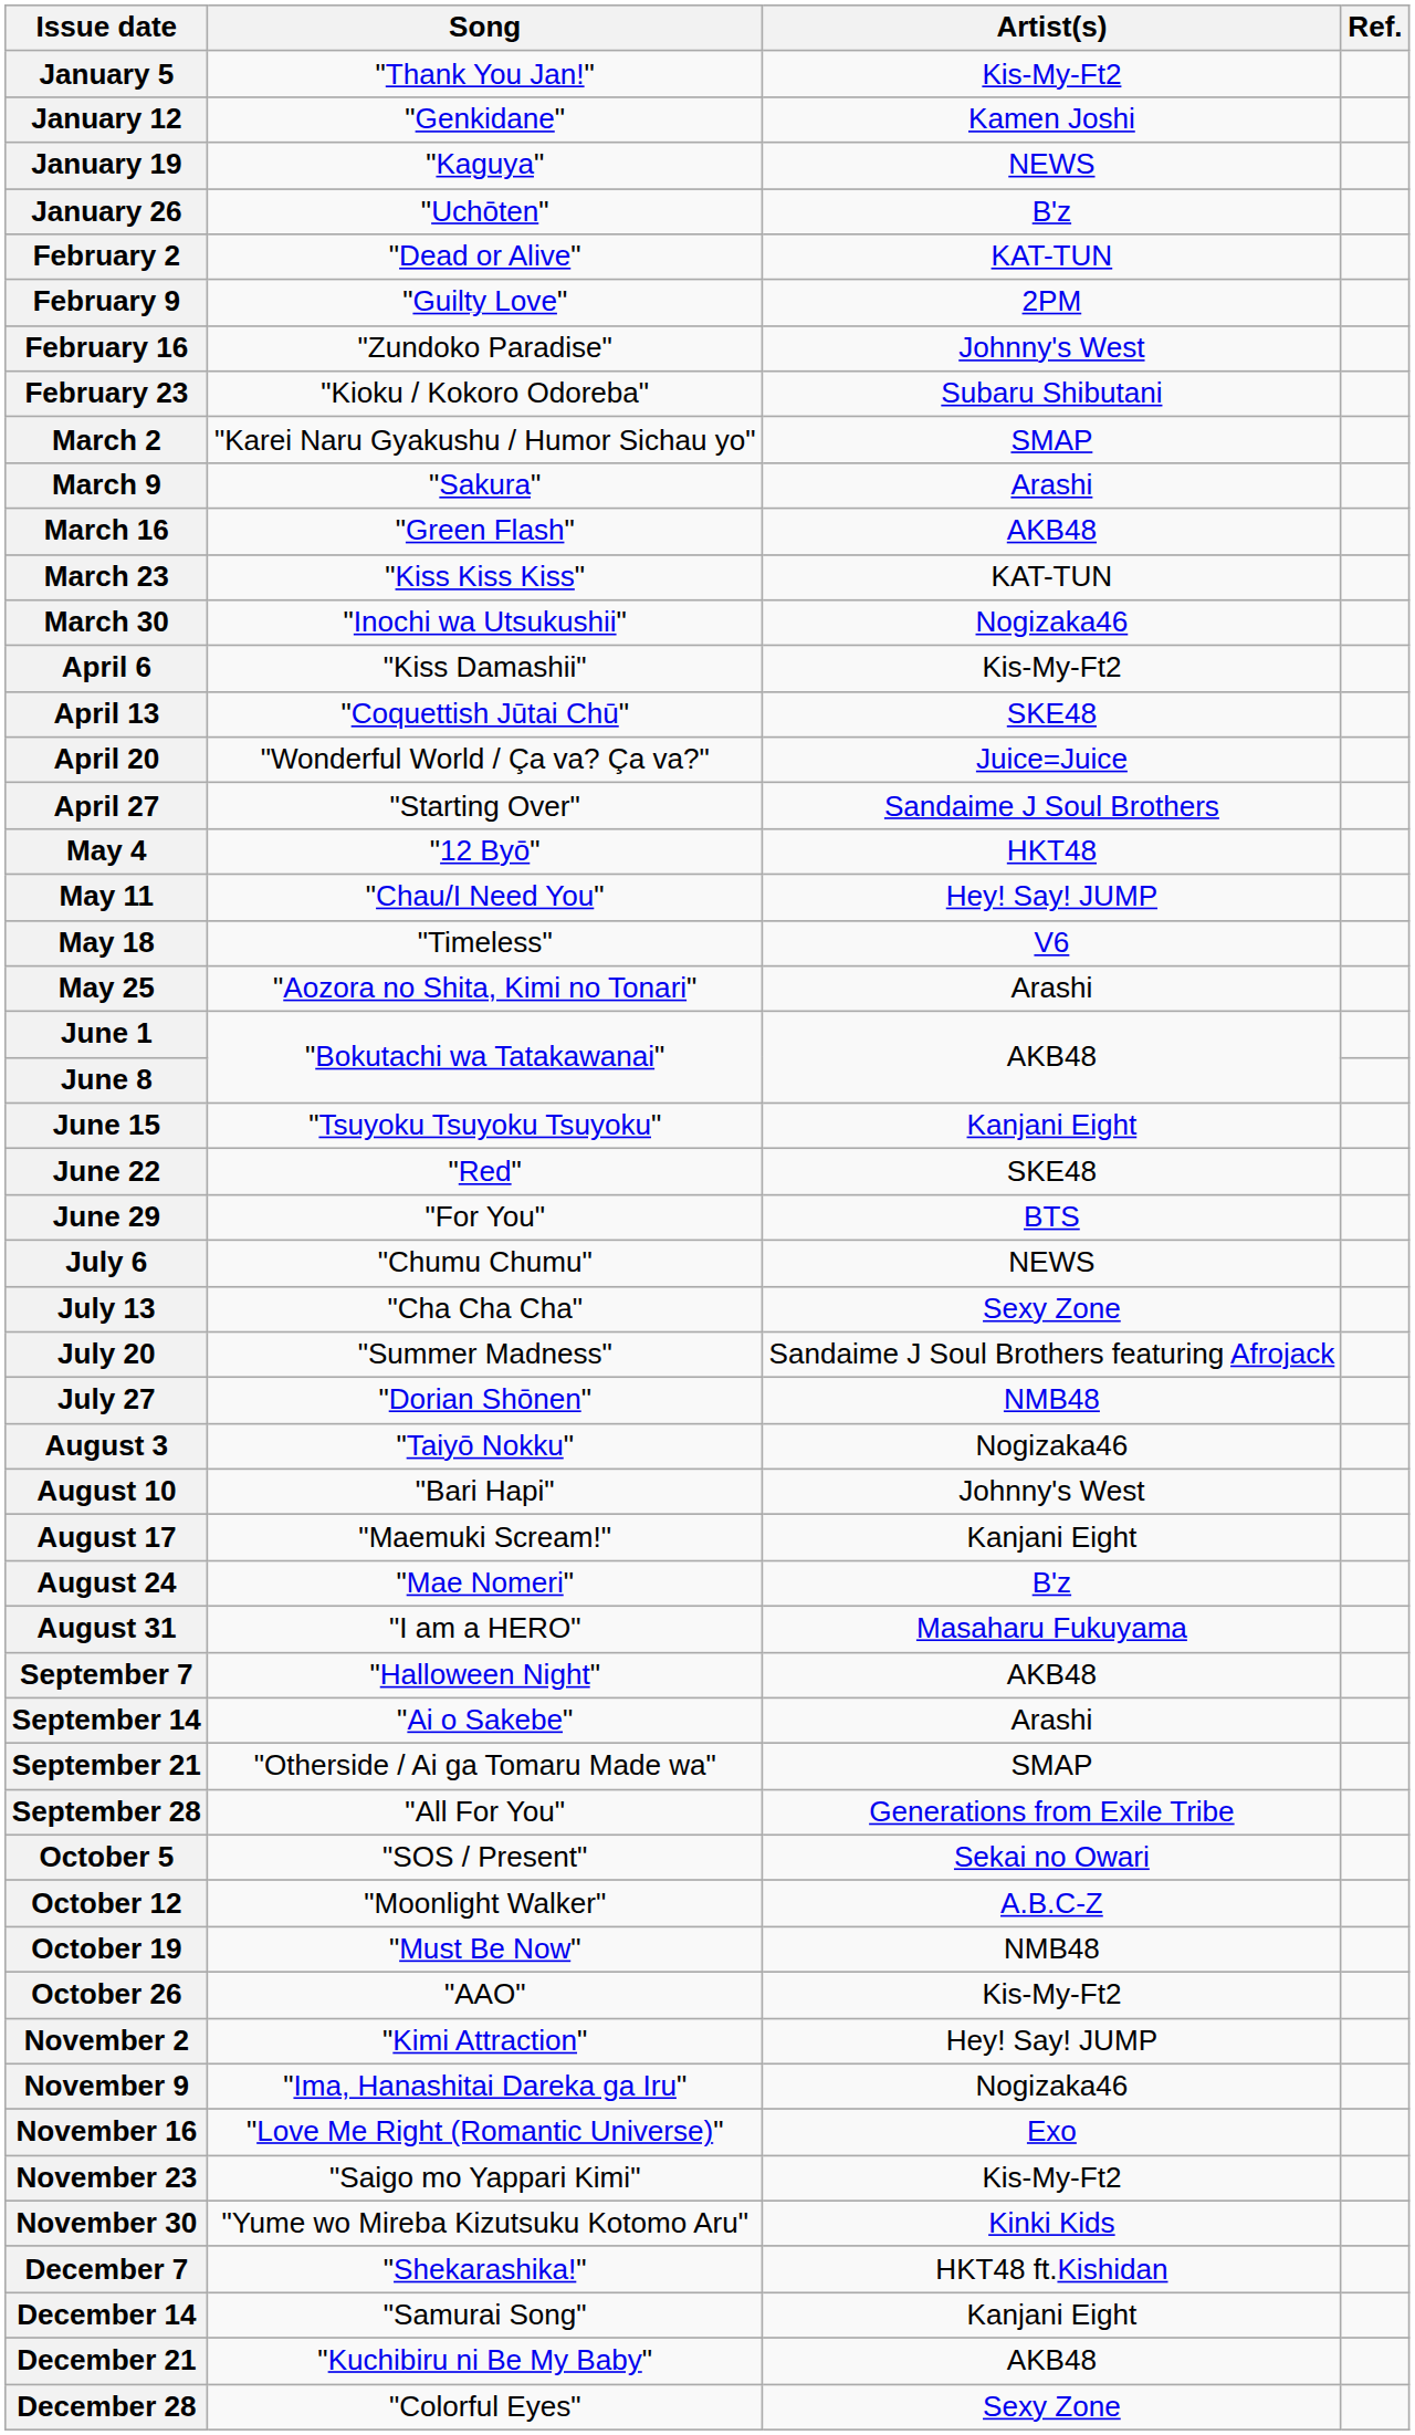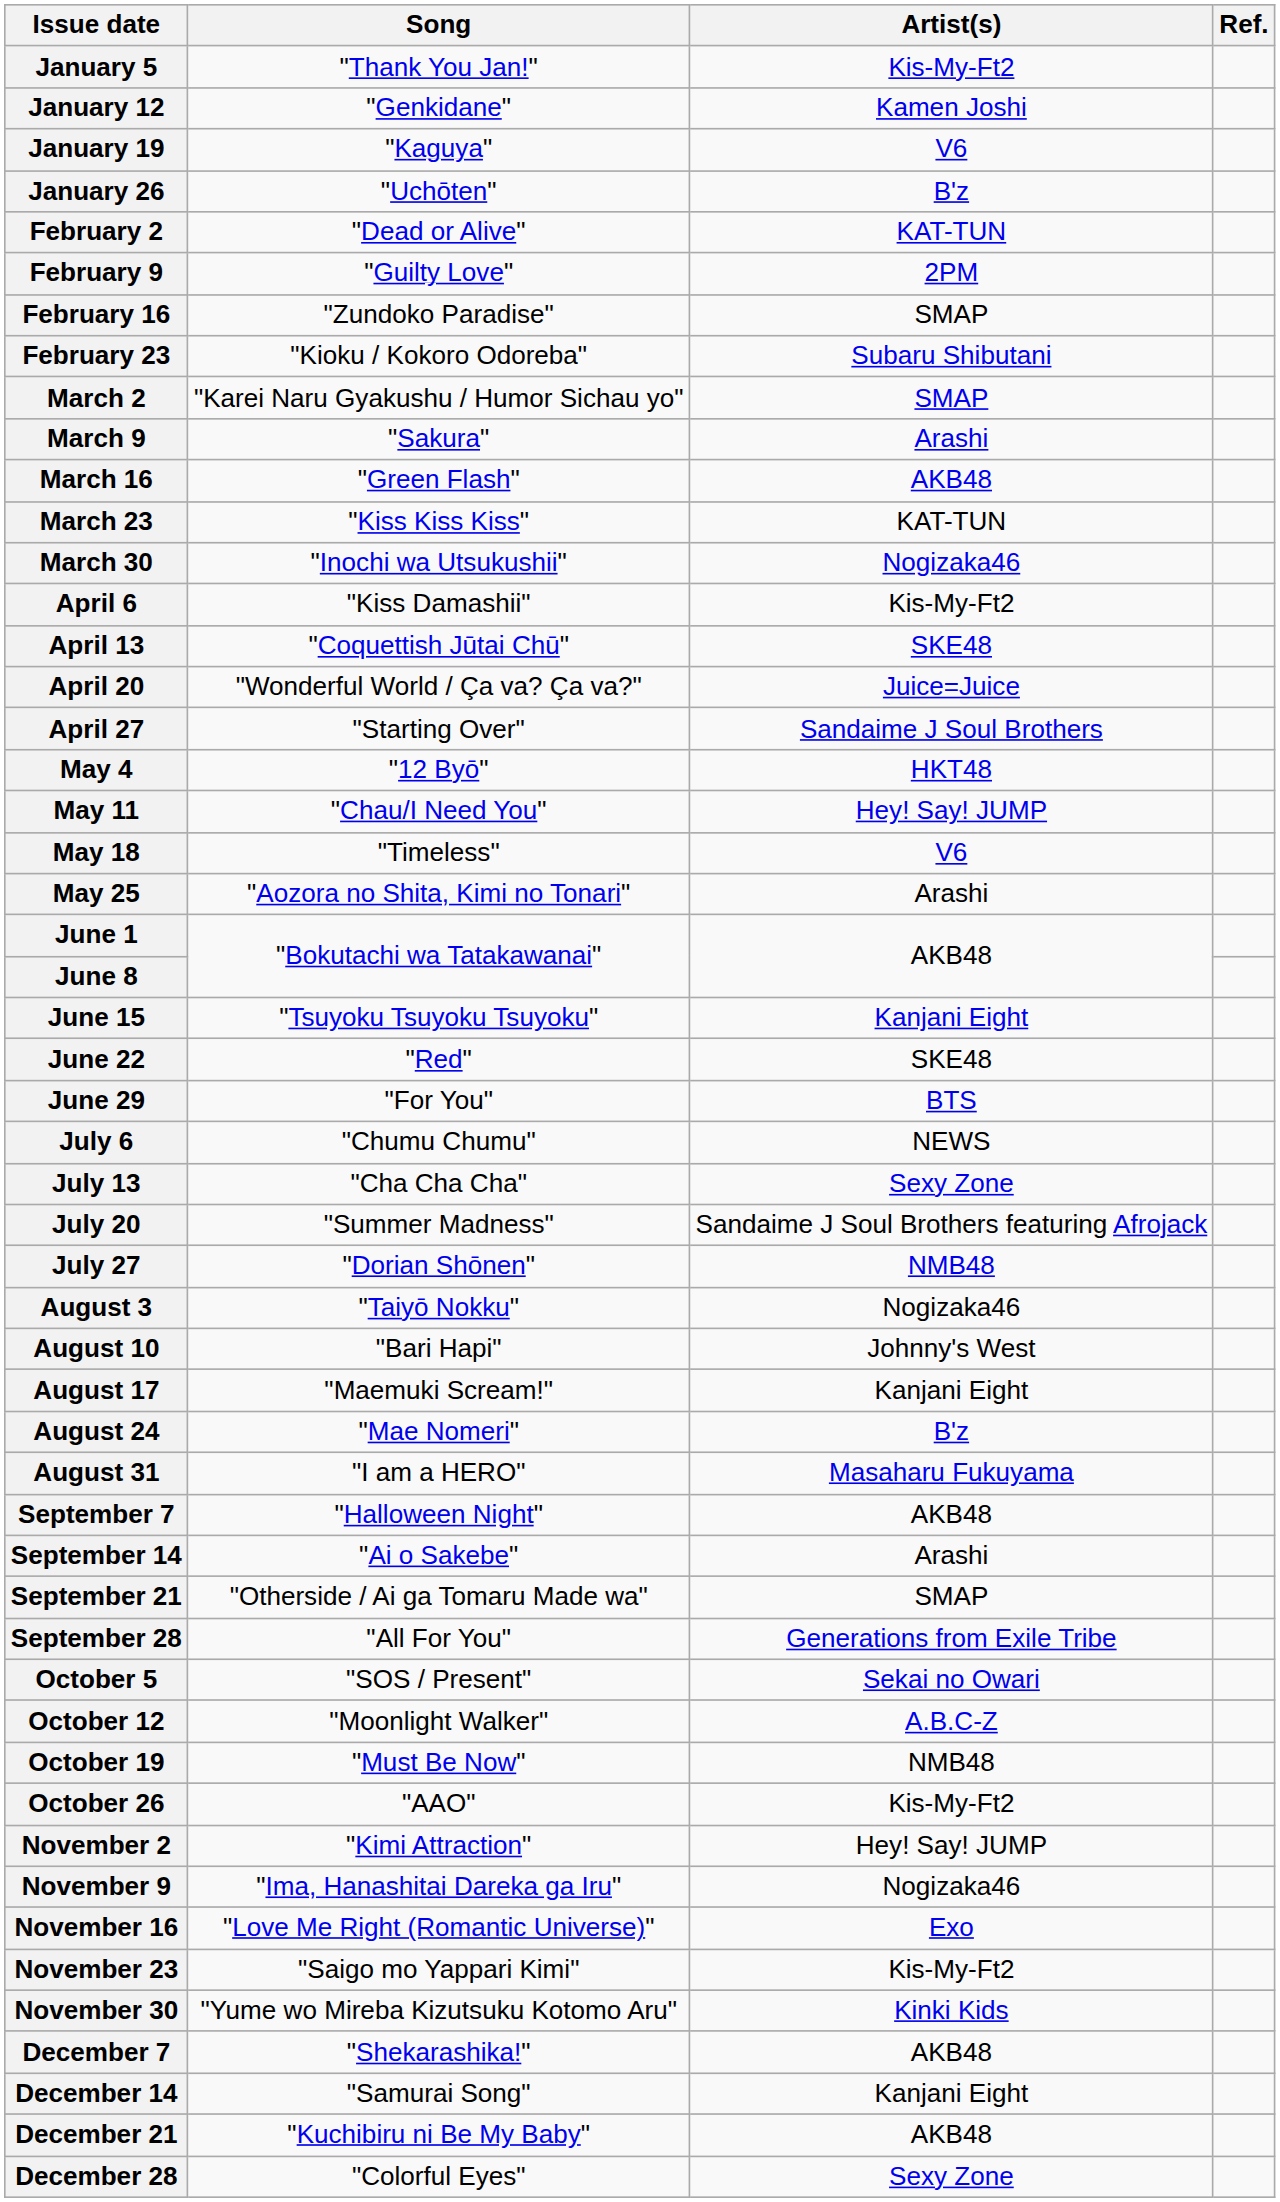 <table class="wikitable plainrowheaders" style="text-align: center">
 <tr>
 <th>Issue date</th>
 <th>Song</th>
 <th>Artist(s)</th>
 <th>Ref.</th>
 </tr>
 <tr>
 <th scope="row">January 5</th>
 <td>"<a href='#'>Thank You Jan!</a>"</td>
 <td><a href='#'>Kis-My-Ft2</a></td>
 <td></td>
 </tr>
 <tr>
 <th scope="row">January 12</th>
 <td>"<a href='#'>Genkidane</a>"</td>
 <td><a href='#'>Kamen Joshi</a></td>
 <td></td>
 </tr>
 <tr>
 <th scope="row">January 19</th>
 <td>"<a href='#'>Kaguya</a>"</td>
-<td><a href='#'>NEWS</a></td>
+<td><a href='#'>V6</a></td>
 <td></td>
 </tr>
 <tr>
 <th scope="row">January 26</th>
 <td>"<a href='#'>Uchōten</a>"</td>
 <td><a href='#'>B'z</a></td>
 <td></td>
 </tr>
 <tr>
 <th scope="row">February 2</th>
 <td>"<a href='#'>Dead or Alive</a>"</td>
 <td><a href='#'>KAT-TUN</a></td>
 <td></td>
 </tr>
 <tr>
 <th scope="row">February 9</th>
 <td>"<a href='#'>Guilty Love</a>"</td>
 <td><a href='#'>2PM</a></td>
 <td></td>
 </tr>
 <tr>
 <th scope="row">February 16</th>
 <td>"Zundoko Paradise"</td>
-<td><a href='#'>Johnny's West</a></td>
+<td>SMAP</td>
 <td></td>
 </tr>
 <tr>
 <th scope="row">February 23</th>
 <td>"Kioku / Kokoro Odoreba"</td>
 <td><a href='#'>Subaru Shibutani</a></td>
 <td></td>
 </tr>
 <tr>
 <th scope="row">March 2</th>
 <td>"Karei Naru Gyakushu / Humor Sichau yo"</td>
 <td><a href='#'>SMAP</a></td>
 <td></td>
 </tr>
 <tr>
 <th scope="row">March 9</th>
 <td>"<a href='#'>Sakura</a>"</td>
 <td><a href='#'>Arashi</a></td>
 <td></td>
 </tr>
 <tr>
 <th scope="row">March 16</th>
 <td>"<a href='#'>Green Flash</a>"</td>
 <td><a href='#'>AKB48</a></td>
 <td></td>
 </tr>
 <tr>
 <th scope="row">March 23</th>
 <td>"<a href='#'>Kiss Kiss Kiss</a>"</td>
 <td>KAT-TUN</td>
 <td></td>
 </tr>
 <tr>
 <th scope="row">March 30</th>
 <td>"<a href='#'>Inochi wa Utsukushii</a>"</td>
 <td><a href='#'>Nogizaka46</a></td>
 <td></td>
 </tr>
 <tr>
 <th scope="row">April 6</th>
 <td>"Kiss Damashii"</td>
 <td>Kis-My-Ft2</td>
 <td></td>
 </tr>
 <tr>
 <th scope="row">April 13</th>
 <td>"<a href='#'>Coquettish Jūtai Chū</a>"</td>
 <td><a href='#'>SKE48</a></td>
 <td></td>
 </tr>
 <tr>
 <th scope="row">April 20</th>
 <td>"Wonderful World / Ça va? Ça va?"</td>
 <td><a href='#'>Juice=Juice</a></td>
 <td></td>
 </tr>
 <tr>
 <th scope="row">April 27</th>
 <td>"Starting Over"</td>
 <td><a href='#'>Sandaime J Soul Brothers</a></td>
 <td></td>
 </tr>
 <tr>
 <th scope="row">May 4</th>
 <td>"<a href='#'>12 Byō</a>"</td>
 <td><a href='#'>HKT48</a></td>
 <td></td>
 </tr>
 <tr>
 <th scope="row">May 11</th>
 <td>"<a href='#'>Chau/I Need You</a>"</td>
 <td><a href='#'>Hey! Say! JUMP</a></td>
 <td></td>
 </tr>
 <tr>
 <th scope="row">May 18</th>
 <td>"Timeless"</td>
 <td><a href='#'>V6</a></td>
 <td></td>
 </tr>
 <tr>
 <th scope="row">May 25</th>
 <td>"<a href='#'>Aozora no Shita, Kimi no Tonari</a>"</td>
 <td>Arashi</td>
 <td></td>
 </tr>
 <tr>
 <th scope="row">June 1</th>
 <td rowspan="2">"<a href='#'>Bokutachi wa Tatakawanai</a>"</td>
 <td rowspan="2">AKB48</td>
 <td></td>
 </tr>
 <tr>
 <th scope="row">June 8</th>
 <td></td>
 </tr>
 <tr>
 <th scope="row">June 15</th>
 <td>"<a href='#'>Tsuyoku Tsuyoku Tsuyoku</a>"</td>
 <td><a href='#'>Kanjani Eight</a></td>
 <td></td>
 </tr>
 <tr>
 <th scope="row">June 22</th>
 <td>"<a href='#'>Red</a>"</td>
 <td>SKE48</td>
 <td></td>
 </tr>
 <tr>
 <th scope="row">June 29</th>
 <td>"For You"</td>
 <td><a href='#'>BTS</a></td>
 <td></td>
 </tr>
 <tr>
 <th scope="row">July 6</th>
 <td>"Chumu Chumu"</td>
 <td>NEWS</td>
 <td></td>
 </tr>
 <tr>
 <th scope="row">July 13</th>
 <td>"Cha Cha Cha"</td>
 <td><a href='#'>Sexy Zone</a></td>
 <td></td>
 </tr>
 <tr>
 <th scope="row">July 20</th>
 <td>"Summer Madness"</td>
 <td>Sandaime J Soul Brothers featuring <a href='#'>Afrojack</a></td>
 <td></td>
 </tr>
 <tr>
 <th scope="row">July 27</th>
 <td>"<a href='#'>Dorian Shōnen</a>"</td>
 <td><a href='#'>NMB48</a></td>
 <td></td>
 </tr>
 <tr>
 <th scope="row">August 3</th>
 <td>"<a href='#'>Taiyō Nokku</a>"</td>
 <td>Nogizaka46</td>
 <td></td>
 </tr>
 <tr>
 <th scope="row">August 10</th>
 <td>"Bari Hapi"</td>
 <td>Johnny's West</td>
 <td></td>
 </tr>
 <tr>
 <th scope="row">August 17</th>
 <td>"Maemuki Scream!"</td>
 <td>Kanjani Eight</td>
 <td></td>
 </tr>
 <tr>
 <th scope="row">August 24</th>
 <td>"<a href='#'>Mae Nomeri</a>"</td>
 <td><a href='#'>B'z</a></td>
 <td></td>
 </tr>
 <tr>
 <th scope="row">August 31</th>
 <td>"I am a HERO"</td>
 <td><a href='#'>Masaharu Fukuyama</a></td>
 <td></td>
 </tr>
 <tr>
 <th scope="row">September 7</th>
 <td>"<a href='#'>Halloween Night</a>"</td>
 <td>AKB48</td>
 <td></td>
 </tr>
 <tr>
 <th scope="row">September 14</th>
 <td>"<a href='#'>Ai o Sakebe</a>"</td>
 <td>Arashi</td>
 <td></td>
 </tr>
 <tr>
 <th scope="row">September 21</th>
 <td>"Otherside / Ai ga Tomaru Made wa"</td>
 <td>SMAP</td>
 <td></td>
 </tr>
 <tr>
 <th scope="row">September 28</th>
 <td>"All For You"</td>
 <td><a href='#'>Generations from Exile Tribe</a></td>
 <td></td>
 </tr>
 <tr>
 <th scope="row">October 5</th>
 <td>"SOS / Present"</td>
 <td><a href='#'>Sekai no Owari</a></td>
 <td></td>
 </tr>
 <tr>
 <th scope="row">October 12</th>
 <td>"Moonlight Walker"</td>
 <td><a href='#'>A.B.C-Z</a></td>
 <td></td>
 </tr>
 <tr>
 <th scope="row">October 19</th>
 <td>"<a href='#'>Must Be Now</a>"</td>
 <td>NMB48</td>
 <td></td>
 </tr>
 <tr>
 <th scope="row">October 26</th>
 <td>"AAO"</td>
 <td>Kis-My-Ft2</td>
 <td></td>
 </tr>
 <tr>
 <th scope="row">November 2</th>
 <td>"<a href='#'>Kimi Attraction</a>"</td>
 <td>Hey! Say! JUMP</td>
 <td></td>
 </tr>
 <tr>
 <th scope="row">November 9</th>
 <td>"<a href='#'>Ima, Hanashitai Dareka ga Iru</a>"</td>
 <td>Nogizaka46</td>
 <td></td>
 </tr>
 <tr>
 <th scope="row">November 16</th>
 <td>"<a href='#'>Love Me Right (Romantic Universe)</a>"</td>
 <td><a href='#'>Exo</a></td>
 <td></td>
 </tr>
 <tr>
 <th scope="row">November 23</th>
 <td>"Saigo mo Yappari Kimi"</td>
 <td>Kis-My-Ft2</td>
 <td></td>
 </tr>
 <tr>
 <th scope="row">November 30</th>
 <td>"Yume wo Mireba Kizutsuku Kotomo Aru"</td>
 <td><a href='#'>Kinki Kids</a></td>
 <td></td>
 </tr>
 <tr>
 <th scope="row">December 7</th>
 <td>"<a href='#'>Shekarashika!</a>"</td>
-<td>HKT48 ft.<a href='#'>Kishidan</a></td>
+<td>AKB48</td>
 <td></td>
 </tr>
 <tr>
 <th scope="row">December 14</th>
 <td>"Samurai Song"</td>
 <td>Kanjani Eight</td>
 <td></td>
 </tr>
 <tr>
 <th scope="row">December 21</th>
 <td>"<a href='#'>Kuchibiru ni Be My Baby</a>"</td>
 <td>AKB48</td>
 <td></td>
 </tr>
 <tr>
 <th scope="row">December 28</th>
 <td>"Colorful Eyes"</td>
 <td><a href='#'>Sexy Zone</a></td>
 <td></td>
 </tr>
 </table>
